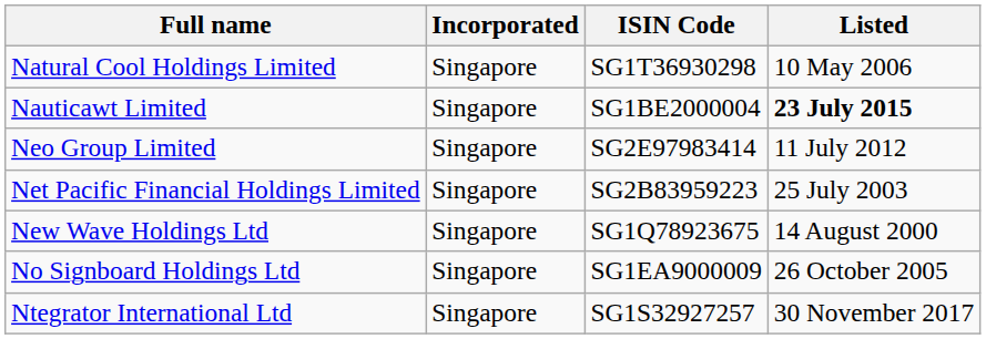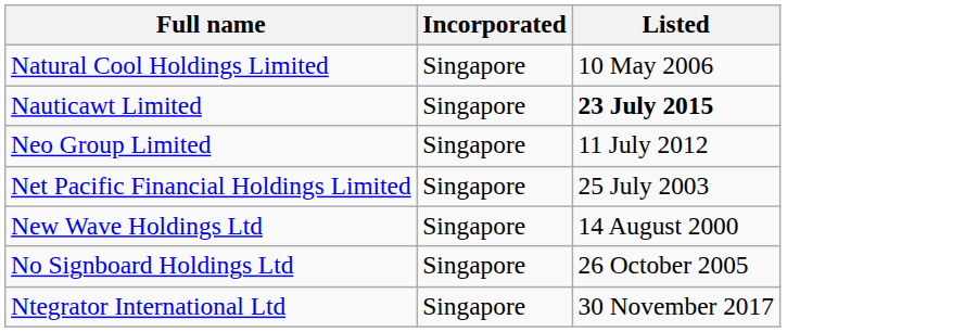 <table class="wikitable">
 <tr>
 <th>Full name</th>
 <th>Incorporated</th>
-<th>ISIN Code</th>
 <th>Listed</th>
 </tr>
 <tr>
 <td><a href='#'>Natural Cool Holdings Limited</a></td>
 <td>Singapore</td>
-<td>SG1T36930298</td>
 <td>10 May 2006</td>
 </tr>
 <tr>
 <td><a href='#'>Nauticawt Limited</a></td>
 <td>Singapore</td>
-<td>SG1BE2000004</td>
 <td><strong>23 July 2015</strong></td>
 </tr>
 <tr>
 <td><a href='#'>Neo Group Limited</a></td>
 <td>Singapore</td>
-<td>SG2E97983414</td>
 <td>11 July 2012</td>
 </tr>
 <tr>
 <td><a href='#'>Net Pacific Financial Holdings Limited</a></td>
 <td>Singapore</td>
-<td>SG2B83959223</td>
 <td>25 July 2003</td>
 </tr>
 <tr>
 <td><a href='#'>New Wave Holdings Ltd</a></td>
 <td>Singapore</td>
-<td>SG1Q78923675</td>
 <td>14 August 2000</td>
 </tr>
 <tr>
 <td><a href='#'>No Signboard Holdings Ltd</a></td>
 <td>Singapore</td>
-<td>SG1EA9000009</td>
 <td>26 October 2005</td>
 </tr>
 <tr>
 <td><a href='#'>Ntegrator International Ltd</a></td>
 <td>Singapore</td>
-<td>SG1S32927257</td>
 <td>30 November 2017</td>
 </tr>
 </table>
